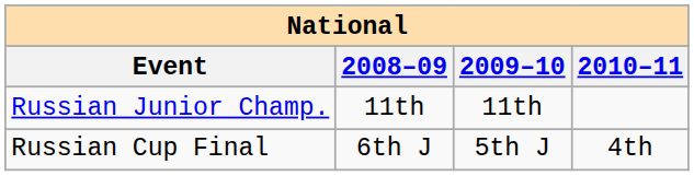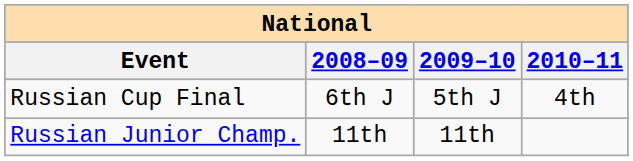 <table class="wikitable" style="text-align:center">
 <tr>
 <th style="background-color: #ffdead; " colspan=4 align=center>National</th>
 </tr>
 <tr>
 <th>Event</th>
 <th><a href='#'>2008–09</a></th>
 <th><a href='#'>2009–10</a></th>
 <th><a href='#'>2010–11</a></th>
 </tr>
 <tr>
+<td align=left>Russian Cup Final</td>
+<td>6th J</td>
+<td>5th J</td>
+<td>4th</td>
+</tr>
+<tr>
 <td align=left><a href='#'>Russian Junior Champ.</a></td>
 <td>11th</td>
 <td>11th</td>
 <td></td>
 </tr>
-<tr>
-<td align=left>Russian Cup Final</td>
-<td>6th J</td>
-<td>5th J</td>
-<td>4th</td>
-</tr>
 </table>
